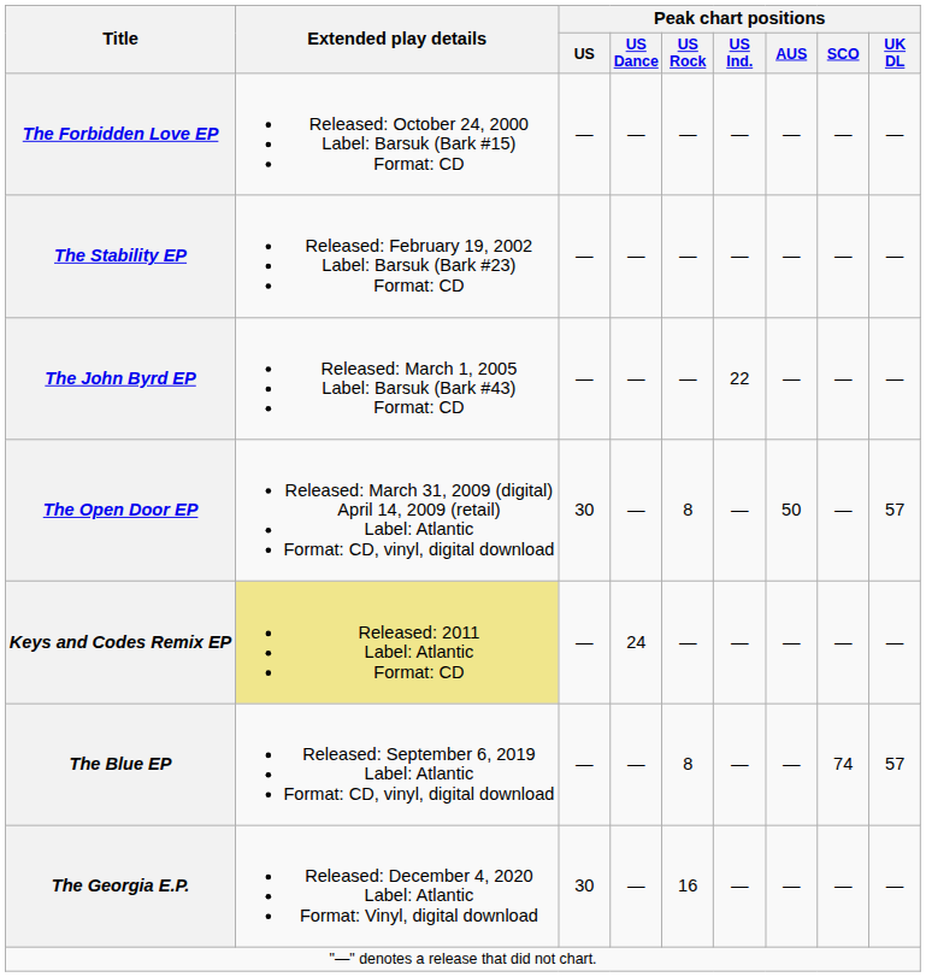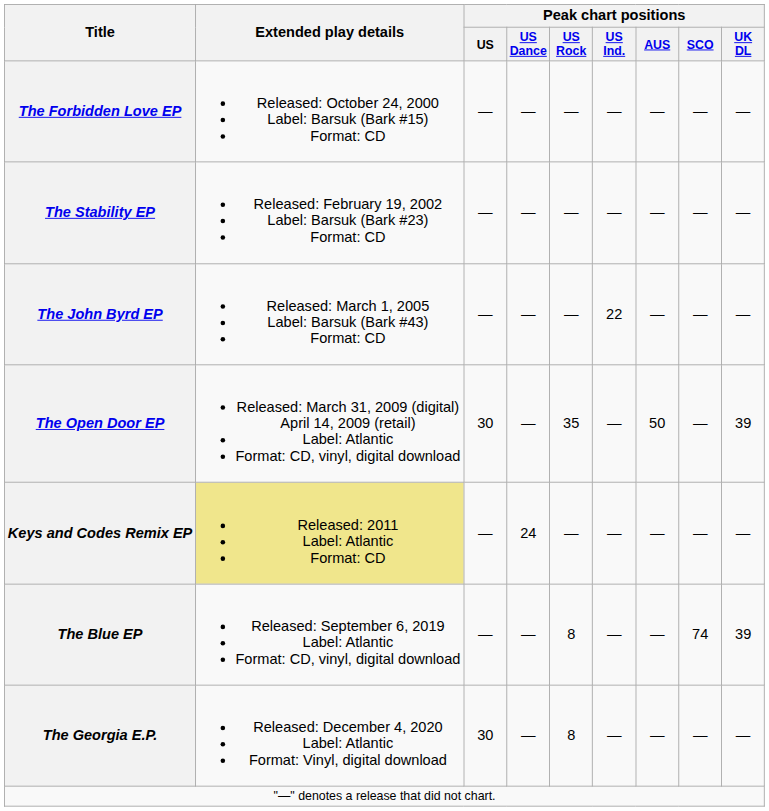 <table class="wikitable plainrowheaders" style="text-align:center;">
 <tr>
 <th scope="col" ! rowspan="2">Title</th>
 <th scope="col" ! rowspan="2">Extended play details</th>
 <th scope="col" ! colspan="7">Peak chart positions</th>
 </tr>
 <tr>
 <th style="width:3em;font-size:85%;">US<br></th>
 <th style="width:3em;font-size:85%;"><a href='#'>US<br>Dance</a><br></th>
 <th style="width:3em;font-size:85%;"><a href='#'>US<br>Rock</a><br></th>
 <th style="width:3em;font-size:85%;"><a href='#'>US<br>Ind.</a><br></th>
 <th style="width:3em;font-size:85%;"><a href='#'>AUS</a><br></th>
 <th style="width:3em;font-size:85%;"><a href='#'>SCO</a><br></th>
 <th style="width:3em;font-size:85%;"><a href='#'>UK<br>DL</a><br></th>
 </tr>
 <tr>
 <th scope="row"><em><a href='#'>The Forbidden Love EP</a></em></th>
 <td><br><ul><li>Released: October 24, 2000</li><li>Label: Barsuk (Bark #15)</li><li>Format: CD</li></ul></td>
 <td>—</td>
 <td>—</td>
 <td>—</td>
 <td>—</td>
 <td>—</td>
 <td>—</td>
 <td>—</td>
 </tr>
 <tr>
 <th scope="row"><em><a href='#'>The Stability EP</a></em></th>
 <td><br><ul><li>Released: February 19, 2002</li><li>Label: Barsuk (Bark #23)</li><li>Format: CD</li></ul></td>
 <td>—</td>
 <td>—</td>
 <td>—</td>
 <td>—</td>
 <td>—</td>
 <td>—</td>
 <td>—</td>
 </tr>
 <tr>
 <th scope="row"><em><a href='#'>The John Byrd EP</a></em></th>
 <td><br><ul><li>Released: March 1, 2005</li><li>Label: Barsuk (Bark #43)</li><li>Format: CD</li></ul></td>
 <td>—</td>
 <td>—</td>
 <td>—</td>
 <td>22</td>
 <td>—</td>
 <td>—</td>
 <td>—</td>
 </tr>
 <tr>
 <th scope="row"><em><a href='#'>The Open Door EP</a></em></th>
 <td><br><ul><li>Released: March 31, 2009 (digital)<br>April 14, 2009 (retail)</li><li>Label: Atlantic</li><li>Format: CD, vinyl, digital download</li></ul></td>
 <td>30</td>
 <td>—</td>
-<td>8</td>
+<td>35</td>
 <td>—</td>
 <td>50</td>
 <td>—</td>
-<td>57</td>
+<td>39</td>
 </tr>
 <tr>
 <th scope="row"><em>Keys and Codes Remix EP</em></th>
 <td style="background: khaki;"><br><ul><li>Released: 2011</li><li>Label: Atlantic</li><li>Format: CD</li></ul></td>
 <td>—</td>
 <td>24</td>
 <td>—</td>
 <td>—</td>
 <td>—</td>
 <td>—</td>
 <td>—</td>
 </tr>
 <tr>
 <th scope="row"><em>The Blue EP</em></th>
 <td><br><ul><li>Released: September 6, 2019</li><li>Label: Atlantic</li><li>Format: CD, vinyl, digital download</li></ul></td>
 <td>—</td>
 <td>—</td>
 <td>8</td>
 <td>—</td>
 <td>—</td>
 <td>74</td>
-<td>57</td>
+<td>39</td>
 </tr>
 <tr>
 <th scope="row"><em>The Georgia E.P.</em></th>
 <td><br><ul><li>Released: December 4, 2020</li><li>Label: Atlantic</li><li>Format: Vinyl, digital download</li></ul></td>
 <td>30</td>
 <td>—</td>
-<td>16</td>
+<td>8</td>
 <td>—</td>
 <td>—</td>
 <td>—</td>
 <td>—</td>
 </tr>
 <tr>
 <td colspan="16" style="text-align:center; font-size:85%;">"—" denotes a release that did not chart.</td>
 </tr>
 </table>
